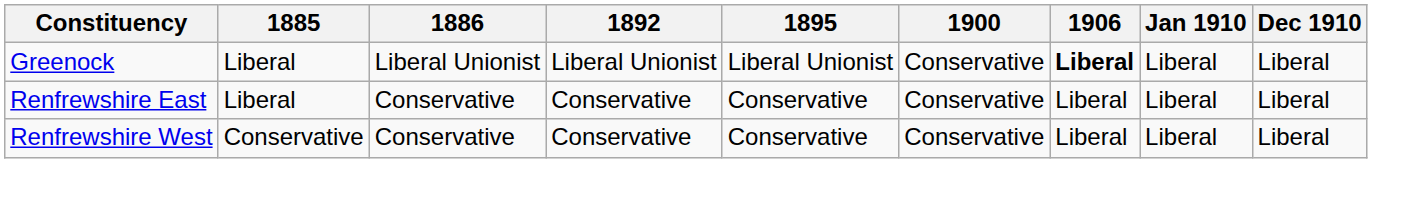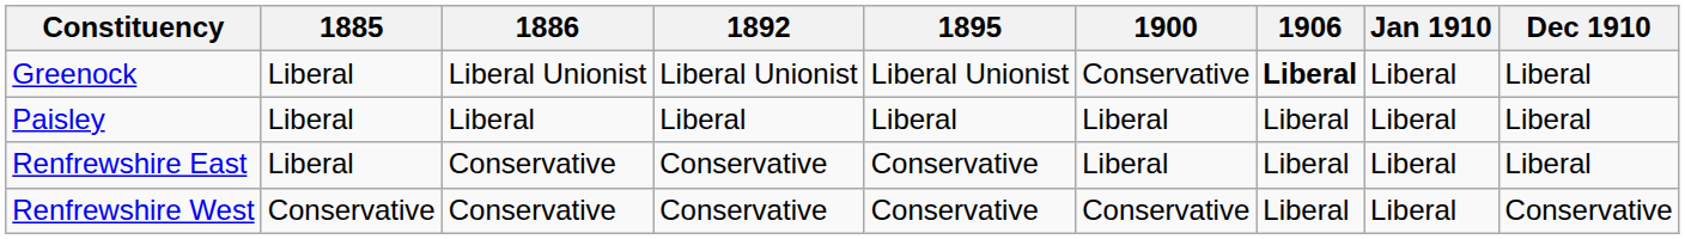 <table class="wikitable sortable">
 <tr>
 <th>Constituency</th>
 <th>1885</th>
 <th>1886</th>
 <th>1892</th>
 <th>1895</th>
 <th>1900</th>
 <th>1906</th>
 <th>Jan 1910</th>
 <th>Dec 1910</th>
 </tr>
 <tr>
 <td><a href='#'>Greenock</a></td>
 <td bgcolor=>Liberal</td>
 <td bgcolor=>Liberal Unionist</td>
 <td bgcolor=>Liberal Unionist</td>
 <td bgcolor=>Liberal Unionist</td>
 <td bgcolor=>Conservative</td>
 <td bgcolor=><strong>Liberal</strong></td>
 <td bgcolor=>Liberal</td>
 <td bgcolor=>Liberal</td>
 </tr>
 <tr>
+<td><a href='#'>Paisley</a></td>
+<td bgcolor=>Liberal</td>
+<td bgcolor=>Liberal</td>
+<td bgcolor=>Liberal</td>
+<td bgcolor=>Liberal</td>
+<td bgcolor=>Liberal</td>
+<td bgcolor=>Liberal</td>
+<td bgcolor=>Liberal</td>
+<td bgcolor=>Liberal</td>
+</tr>
+<tr>
 <td><a href='#'>Renfrewshire East</a></td>
 <td bgcolor=>Liberal</td>
 <td bgcolor=>Conservative</td>
 <td bgcolor=>Conservative</td>
 <td bgcolor=>Conservative</td>
-<td bgcolor=>Conservative</td>
+<td bgcolor=>Liberal</td>
 <td bgcolor=>Liberal</td>
 <td bgcolor=>Liberal</td>
 <td bgcolor=>Liberal</td>
 </tr>
 <tr>
 <td><a href='#'>Renfrewshire West</a></td>
 <td bgcolor=>Conservative</td>
 <td bgcolor=>Conservative</td>
 <td bgcolor=>Conservative</td>
 <td bgcolor=>Conservative</td>
 <td bgcolor=>Conservative</td>
 <td bgcolor=>Liberal</td>
 <td bgcolor=>Liberal</td>
-<td bgcolor=>Liberal</td>
+<td bgcolor=>Conservative</td>
 </tr>
 </table>
